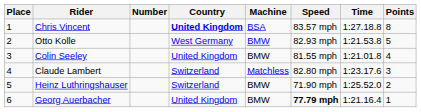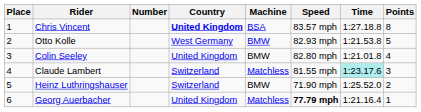 <table class="wikitable" style="font-size: 95%;">
 <tr>
 <th>Place</th>
 <th>Rider</th>
 <th>Number</th>
 <th>Country</th>
 <th>Machine</th>
 <th>Speed</th>
 <th>Time</th>
 <th>Points</th>
 </tr>
 <tr>
 <td>1</td>
 <td> <a href='#'>Chris Vincent</a></td>
 <td></td>
 <td><strong><a href='#'>United Kingdom</a></strong></td>
 <td><a href='#'>BSA</a></td>
 <td>83.57 mph</td>
 <td>1:27.18.8</td>
 <td>8</td>
 </tr>
 <tr>
 <td>2</td>
 <td> Otto Kolle</td>
 <td></td>
 <td><a href='#'>West Germany</a></td>
 <td><a href='#'>BMW</a></td>
 <td>82.93 mph</td>
 <td>1:21.53.8</td>
 <td>5</td>
 </tr>
 <tr>
 <td>3</td>
 <td> <a href='#'>Colin Seeley</a></td>
 <td></td>
 <td><a href='#'>United Kingdom</a></td>
 <td>BMW</td>
-<td>81.55 mph</td>
+<td>82.80 mph</td>
 <td>1:21.01.8</td>
 <td>4</td>
 </tr>
 <tr>
 <td>4</td>
 <td> Claude Lambert</td>
 <td></td>
 <td><a href='#'>Switzerland</a></td>
 <td><a href='#'>Matchless</a></td>
-<td>82.80 mph</td>
-<td>1:23.17.6</td>
+<td>81.55 mph</td>
+<td style="background: paleturquoise;">1:23.17.6</td>
 <td>3</td>
 </tr>
 <tr>
 <td>5</td>
 <td> <a href='#'>Heinz Luthringshauser</a></td>
 <td></td>
 <td><a href='#'>Switzerland</a></td>
 <td>BMW</td>
 <td>71.90 mph</td>
 <td>1:25.52.0</td>
 <td>2</td>
 </tr>
 <tr>
 <td>6</td>
 <td> <a href='#'>Georg Auerbacher</a></td>
 <td></td>
 <td><a href='#'>United Kingdom</a></td>
-<td>BMW</td>
+<td><a href='#'>Matchless</a></td>
 <td><strong>77.79 mph</strong></td>
 <td>1:21.16.4</td>
 <td>1</td>
 </tr>
 </table>
